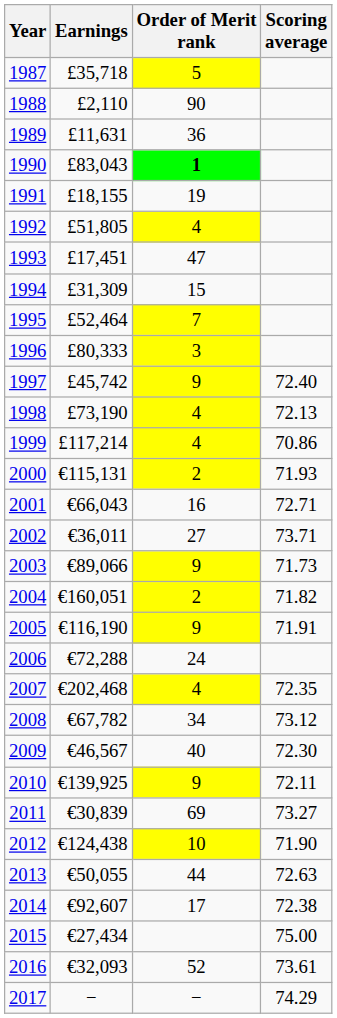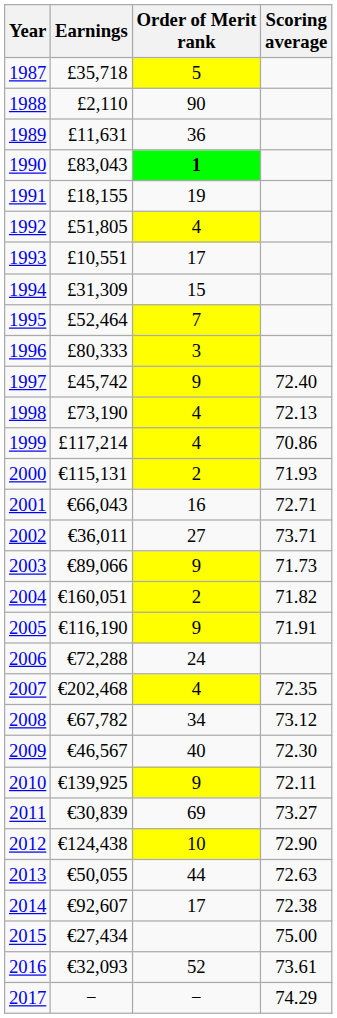 <table class="wikitable" style="text-align:center; font-size: 95%;">
 <tr>
 <th>Year</th>
 <th>Earnings</th>
 <th>Order of Merit<br>rank</th>
 <th>Scoring<br>average</th>
 </tr>
 <tr>
 <td><a href='#'>1987</a></td>
 <td align="right">£35,718</td>
 <td style="background:yellow;">5</td>
 <td></td>
 </tr>
 <tr>
 <td><a href='#'>1988</a></td>
 <td align="right">£2,110</td>
 <td>90</td>
 <td></td>
 </tr>
 <tr>
 <td><a href='#'>1989</a></td>
 <td align="right">£11,631</td>
 <td>36</td>
 <td></td>
 </tr>
 <tr>
 <td><a href='#'>1990</a></td>
 <td align="right">£83,043</td>
 <td style="background:lime;"><strong>1</strong></td>
 <td></td>
 </tr>
 <tr>
 <td><a href='#'>1991</a></td>
 <td align="right">£18,155</td>
 <td>19</td>
 <td></td>
 </tr>
 <tr>
 <td><a href='#'>1992</a></td>
 <td align="right">£51,805</td>
 <td style="background:yellow;">4</td>
 <td></td>
 </tr>
 <tr>
 <td><a href='#'>1993</a></td>
-<td align="right">£17,451</td>
-<td>47</td>
+<td align="right">£10,551</td>
+<td>17</td>
 <td></td>
 </tr>
 <tr>
 <td><a href='#'>1994</a></td>
 <td align="right">£31,309</td>
 <td>15</td>
 <td></td>
 </tr>
 <tr>
 <td><a href='#'>1995</a></td>
 <td align="right">£52,464</td>
 <td style="background:yellow;">7</td>
 <td></td>
 </tr>
 <tr>
 <td><a href='#'>1996</a></td>
 <td align="right">£80,333</td>
 <td style="background:yellow;">3</td>
 <td></td>
 </tr>
 <tr>
 <td><a href='#'>1997</a></td>
 <td align="right">£45,742</td>
 <td style="background:yellow;">9</td>
 <td>72.40</td>
 </tr>
 <tr>
 <td><a href='#'>1998</a></td>
 <td align="right">£73,190</td>
 <td style="background:yellow;">4</td>
 <td>72.13</td>
 </tr>
 <tr>
 <td><a href='#'>1999</a></td>
 <td align="right">£117,214</td>
 <td style="background:yellow;">4</td>
 <td>70.86</td>
 </tr>
 <tr>
 <td><a href='#'>2000</a></td>
 <td align="right">€115,131</td>
 <td style="background:yellow;">2</td>
 <td>71.93</td>
 </tr>
 <tr>
 <td><a href='#'>2001</a></td>
 <td align="right">€66,043</td>
 <td>16</td>
 <td>72.71</td>
 </tr>
 <tr>
 <td><a href='#'>2002</a></td>
 <td align="right">€36,011</td>
 <td>27</td>
 <td>73.71</td>
 </tr>
 <tr>
 <td><a href='#'>2003</a></td>
 <td align="right">€89,066</td>
 <td style="background:yellow;">9</td>
 <td>71.73</td>
 </tr>
 <tr>
 <td><a href='#'>2004</a></td>
 <td align="right">€160,051</td>
 <td style="background:yellow;">2</td>
 <td>71.82</td>
 </tr>
 <tr>
 <td><a href='#'>2005</a></td>
 <td align="right">€116,190</td>
 <td style="background:yellow;">9</td>
 <td>71.91</td>
 </tr>
 <tr>
 <td><a href='#'>2006</a></td>
 <td align="right">€72,288</td>
 <td>24</td>
 <td></td>
 </tr>
 <tr>
 <td><a href='#'>2007</a></td>
 <td align="right">€202,468</td>
 <td style="background:yellow;">4</td>
 <td>72.35</td>
 </tr>
 <tr>
 <td><a href='#'>2008</a></td>
 <td align="right">€67,782</td>
 <td>34</td>
 <td>73.12</td>
 </tr>
 <tr>
 <td><a href='#'>2009</a></td>
 <td align="right">€46,567</td>
 <td>40</td>
 <td>72.30</td>
 </tr>
 <tr>
 <td><a href='#'>2010</a></td>
 <td align="right">€139,925</td>
 <td style="background:yellow;">9</td>
 <td>72.11</td>
 </tr>
 <tr>
 <td><a href='#'>2011</a></td>
 <td align="right">€30,839</td>
 <td>69</td>
 <td>73.27</td>
 </tr>
 <tr>
 <td><a href='#'>2012</a></td>
 <td align="right">€124,438</td>
 <td style="background:yellow;">10</td>
-<td>71.90</td>
+<td>72.90</td>
 </tr>
 <tr>
 <td><a href='#'>2013</a></td>
 <td align="right">€50,055</td>
 <td>44</td>
 <td>72.63</td>
 </tr>
 <tr>
 <td><a href='#'>2014</a></td>
 <td align="right">€92,607</td>
 <td>17</td>
 <td>72.38</td>
 </tr>
 <tr>
 <td><a href='#'>2015</a></td>
 <td align=right>€27,434</td>
 <td></td>
 <td>75.00</td>
 </tr>
 <tr>
 <td><a href='#'>2016</a></td>
 <td align=right>€32,093</td>
 <td>52</td>
 <td>73.61</td>
 </tr>
 <tr>
 <td><a href='#'>2017</a></td>
 <td>−</td>
 <td>−</td>
 <td>74.29</td>
 </tr>
 </table>
